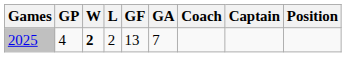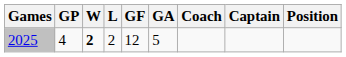 <table class="wikitable sortable">
 <tr>
 <th>Games</th>
 <th>GP</th>
 <th>W</th>
 <th>L</th>
 <th>GF</th>
 <th>GA</th>
 <th>Coach</th>
 <th>Captain</th>
 <th>Position</th>
 </tr>
 <tr>
 <td style="background:silver;"><a href='#'>2025</a></td>
 <td>4</td>
 <td><strong>2</strong></td>
 <td>2</td>
-<td>13</td>
-<td>7</td>
+<td>12</td>
+<td>5</td>
 <td></td>
 <td></td>
 <td></td>
 </tr>
 </table>
